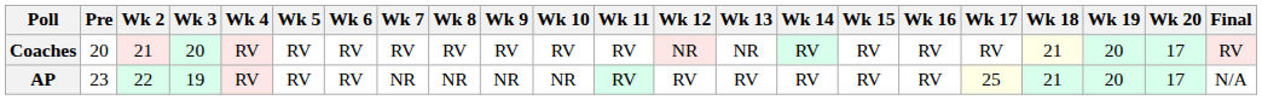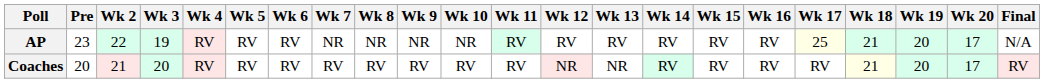 <table class="wikitable" style="white-space:nowrap;text-align:center;">
 <tr>
 <th>Poll</th>
 <th>Pre</th>
 <th>Wk 2</th>
 <th>Wk 3</th>
 <th>Wk 4</th>
 <th>Wk 5</th>
 <th>Wk 6</th>
 <th>Wk 7</th>
 <th>Wk 8</th>
 <th>Wk 9</th>
 <th>Wk 10</th>
 <th>Wk 11</th>
 <th>Wk 12</th>
 <th>Wk 13</th>
 <th>Wk 14</th>
 <th>Wk 15</th>
 <th>Wk 16</th>
 <th>Wk 17</th>
 <th>Wk 18</th>
 <th>Wk 19</th>
 <th>Wk 20</th>
 <th>Final</th>
 </tr>
 <tr>
+<th>AP</th>
+<td style="background:#FFF;">23</td>
+<td style="background:#d8ffeb;">22</td>
+<td style="background:#d8ffeb;">19</td>
+<td style="background:#ffe6e6;">RV</td>
+<td style="background:#FFF;">RV</td>
+<td style="background:#FFF;">RV</td>
+<td style="background:#FFF;">NR</td>
+<td style="background:#FFF;">NR</td>
+<td style="background:#FFF;">NR</td>
+<td style="background:#FFF;">NR</td>
+<td style="background:#d8ffeb;">RV</td>
+<td style="background:#FFF;">RV</td>
+<td style="background:#FFF;">RV</td>
+<td style="background:#FFF;">RV</td>
+<td style="background:#FFF;">RV</td>
+<td style="background:#FFF;">RV</td>
+<td style="background:#ffffe6;">25</td>
+<td style="background:#d8ffeb;">21</td>
+<td style="background:#d8ffeb;">20</td>
+<td style="background:#d8ffeb;">17</td>
+<td style="background:#FFF;">N/A</td>
+</tr>
+<tr>
 <th>Coaches</th>
 <td style="background:#FFF;">20</td>
 <td style="background:#ffe6e6;">21</td>
 <td style="background:#d8ffeb;">20</td>
 <td style="background:#ffe6e6;">RV</td>
 <td style="background:#FFF;">RV</td>
 <td style="background:#FFF;">RV</td>
 <td style="background:#FFF;">RV</td>
 <td style="background:#FFF;">RV</td>
 <td style="background:#FFF;">RV</td>
 <td style="background:#FFF;">RV</td>
 <td style="background:#FFF;">RV</td>
 <td style="background:#ffe6e6;">NR</td>
 <td style="background:#FFF;">NR</td>
 <td style="background:#d8ffeb;">RV</td>
 <td style="background:#FFF;">RV</td>
 <td style="background:#FFF;">RV</td>
 <td style="background:#FFF;">RV</td>
 <td style="background:#ffffe6;">21</td>
 <td style="background:#d8ffeb;">20</td>
 <td style="background:#d8ffeb;">17</td>
 <td style="background:#ffe6e6;">RV</td>
 </tr>
-<tr>
-<th>AP</th>
-<td style="background:#FFF;">23</td>
-<td style="background:#d8ffeb;">22</td>
-<td style="background:#d8ffeb;">19</td>
-<td style="background:#ffe6e6;">RV</td>
-<td style="background:#FFF;">RV</td>
-<td style="background:#FFF;">RV</td>
-<td style="background:#FFF;">NR</td>
-<td style="background:#FFF;">NR</td>
-<td style="background:#FFF;">NR</td>
-<td style="background:#FFF;">NR</td>
-<td style="background:#d8ffeb;">RV</td>
-<td style="background:#FFF;">RV</td>
-<td style="background:#FFF;">RV</td>
-<td style="background:#FFF;">RV</td>
-<td style="background:#FFF;">RV</td>
-<td style="background:#FFF;">RV</td>
-<td style="background:#ffffe6;">25</td>
-<td style="background:#d8ffeb;">21</td>
-<td style="background:#d8ffeb;">20</td>
-<td style="background:#d8ffeb;">17</td>
-<td style="background:#FFF;">N/A</td>
-</tr>
 </table>
